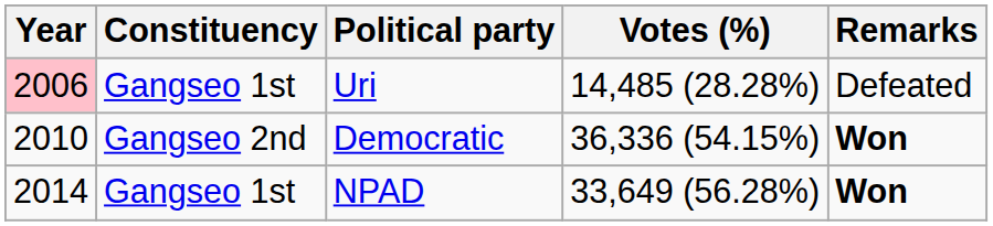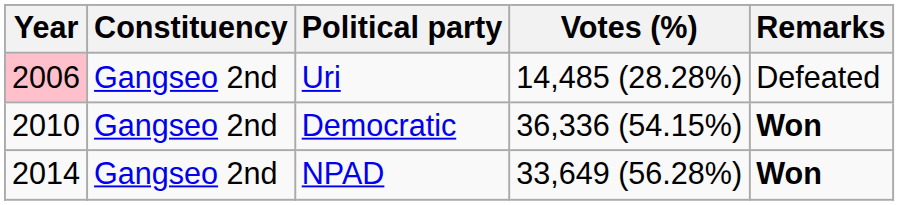 <table class="wikitable">
 <tr>
 <th>Year</th>
 <th>Constituency</th>
 <th>Political party</th>
 <th>Votes (%)</th>
 <th>Remarks</th>
 </tr>
 <tr>
 <td style="background: pink;">2006</td>
-<td><a href='#'>Gangseo</a> 1st</td>
+<td><a href='#'>Gangseo</a> 2nd</td>
 <td><a href='#'>Uri</a></td>
 <td>14,485 (28.28%)</td>
 <td>Defeated</td>
 </tr>
 <tr>
 <td>2010</td>
 <td><a href='#'>Gangseo</a> 2nd</td>
 <td><a href='#'>Democratic</a></td>
 <td>36,336 (54.15%)</td>
 <td><strong>Won</strong></td>
 </tr>
 <tr>
 <td>2014</td>
-<td><a href='#'>Gangseo</a> 1st</td>
+<td><a href='#'>Gangseo</a> 2nd</td>
 <td><a href='#'>NPAD</a></td>
 <td>33,649 (56.28%)</td>
 <td><strong>Won</strong></td>
 </tr>
 </table>
